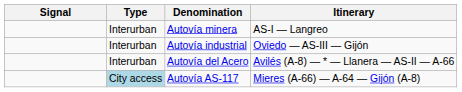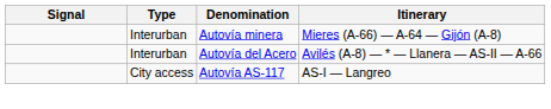 <table class="wikitable">
 <tr>
 <th width="150px">Signal</th>
 <th>Type</th>
 <th>Denomination</th>
 <th>Itinerary</th>
 </tr>
 <tr>
 <td></td>
 <td>Interurban</td>
 <td><a href='#'>Autovía minera</a></td>
-<td>AS-I — Langreo</td>
-</tr>
-<tr>
-<td></td>
-<td>Interurban</td>
-<td><a href='#'>Autovía industrial</a></td>
-<td><a href='#'>Oviedo</a> — AS-III — Gijón</td>
+<td><a href='#'>Mieres</a> (A-66) — A-64 — <a href='#'>Gijón</a> (A-8)</td>
 </tr>
 <tr>
 <td></td>
 <td>Interurban</td>
 <td><a href='#'>Autovía del Acero</a></td>
 <td><a href='#'>Avilés</a> (A-8) — * — Llanera — AS-II — A-66</td>
 </tr>
 <tr>
 <td></td>
-<td style="background: lightblue;">City access</td>
+<td>City access</td>
 <td><a href='#'>Autovía AS-117</a></td>
-<td><a href='#'>Mieres</a> (A-66) — A-64 — <a href='#'>Gijón</a> (A-8)</td>
+<td>AS-I — Langreo</td>
 </tr>
 </table>
